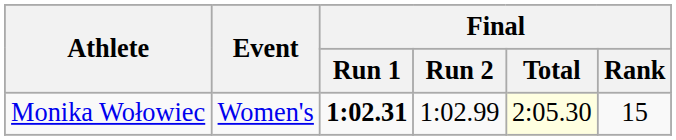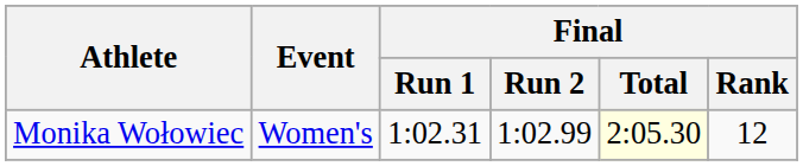 <table class="wikitable" style="font-size:90%">
 <tr>
 <th rowspan="2">Athlete</th>
 <th rowspan="2">Event</th>
 <th colspan="4">Final</th>
 </tr>
 <tr>
 <th>Run 1</th>
 <th>Run 2</th>
 <th>Total</th>
 <th>Rank</th>
 </tr>
 <tr>
 <td><a href='#'>Monika Wołowiec</a></td>
 <td><a href='#'>Women's</a></td>
-<td align="center"><strong>1:02.31</strong></td>
+<td align="center">1:02.31</td>
 <td align="center">1:02.99</td>
 <td align="center" style="background: lightyellow;">2:05.30</td>
-<td align="center">15</td>
+<td align="center">12</td>
 </tr>
 </table>
